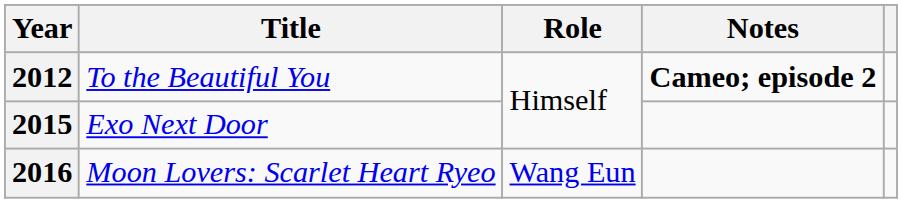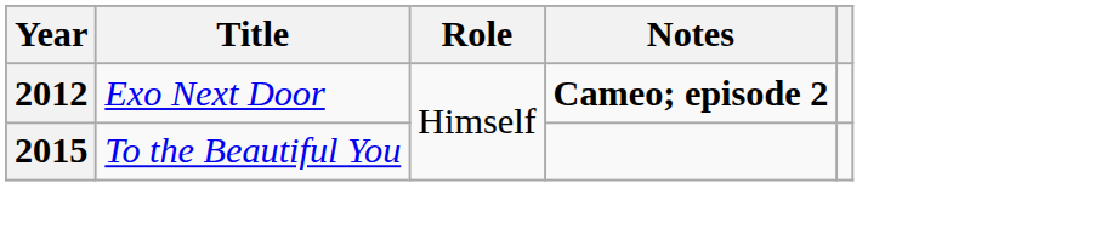 <table class="wikitable plainrowheaders">
 <tr>
 <th scope="col">Year</th>
 <th scope="col">Title</th>
 <th scope="col">Role</th>
 <th scope="col">Notes</th>
 <th scope="col" class="unsortable"></th>
 </tr>
 <tr>
 <th scope="row">2012</th>
-<td><em><a href='#'>To the Beautiful You</a></em></td>
+<td><em><a href='#'>Exo Next Door</a></em></td>
 <td rowspan="2">Himself</td>
 <td><strong>Cameo; episode 2</strong></td>
 <td style="text-align:center"></td>
 </tr>
 <tr>
 <th scope="row">2015</th>
-<td><em><a href='#'>Exo Next Door</a></em></td>
-<td></td>
-<td style="text-align:center"></td>
-</tr>
-<tr>
-<th scope="row">2016</th>
-<td><em><a href='#'>Moon Lovers: Scarlet Heart Ryeo</a></em></td>
-<td><a href='#'>Wang Eun</a></td>
+<td><em><a href='#'>To the Beautiful You</a></em></td>
 <td></td>
 <td style="text-align:center"></td>
 </tr>
 </table>
